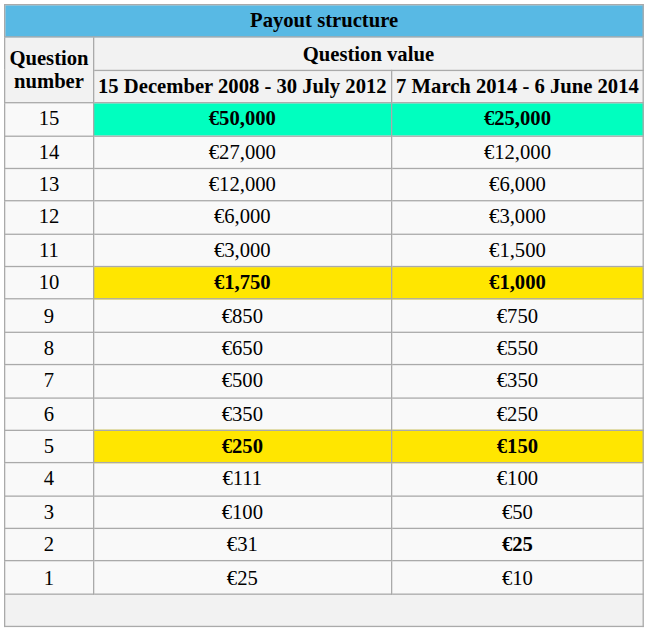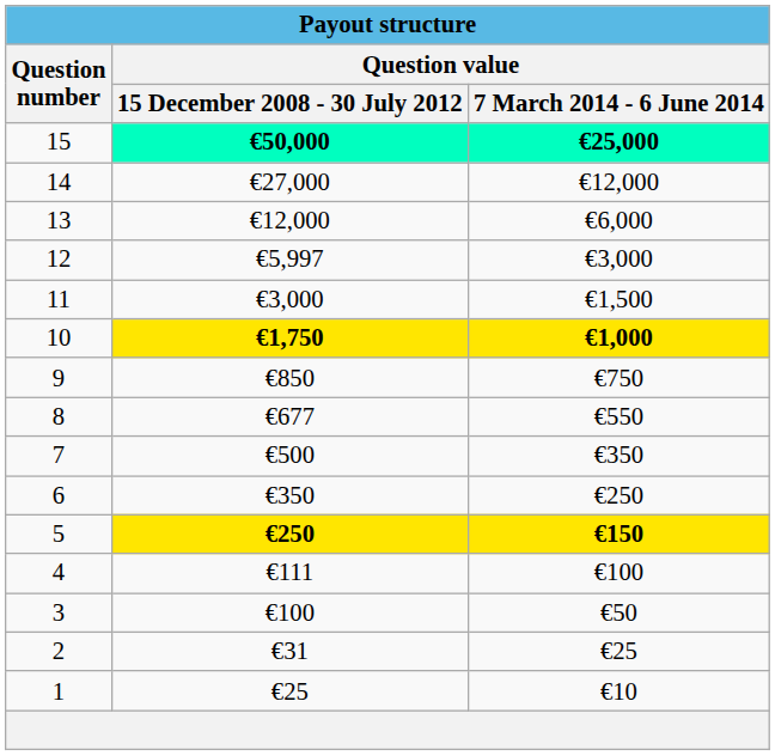 <table class="wikitable" style="text-align: center;">
 <tr>
 <th colspan=3 style="background: #58B9E4">Payout structure</th>
 </tr>
 <tr>
 <th rowspan=2>Question<br>number</th>
 <th colspan=2>Question value</th>
 </tr>
 <tr>
 <th>15 December 2008 - 30 July 2012</th>
 <th>7 March 2014 - 6 June 2014</th>
 </tr>
 <tr>
 <td>15</td>
 <td style="background: #00FFBF"><strong>€50,000</strong></td>
 <td style="background: #00FFBF"><strong>€25,000</strong></td>
 </tr>
 <tr>
 <td>14</td>
 <td>€27,000</td>
 <td>€12,000</td>
 </tr>
 <tr>
 <td>13</td>
 <td>€12,000</td>
 <td>€6,000</td>
 </tr>
 <tr>
 <td>12</td>
-<td>€6,000</td>
+<td>€5,997</td>
 <td>€3,000</td>
 </tr>
 <tr>
 <td>11</td>
 <td>€3,000</td>
 <td>€1,500</td>
 </tr>
 <tr>
 <td>10</td>
 <td style="background: #FFE600"><strong>€1,750</strong></td>
 <td style="background: #FFE600"><strong>€1,000</strong></td>
 </tr>
 <tr>
 <td>9</td>
 <td>€850</td>
 <td>€750</td>
 </tr>
 <tr>
 <td>8</td>
-<td>€650</td>
+<td>€677</td>
 <td>€550</td>
 </tr>
 <tr>
 <td>7</td>
 <td>€500</td>
 <td>€350</td>
 </tr>
 <tr>
 <td>6</td>
 <td>€350</td>
 <td>€250</td>
 </tr>
 <tr>
 <td>5</td>
 <td style="background: #FFE600"><strong>€250</strong></td>
 <td style="background: #FFE600"><strong>€150</strong></td>
 </tr>
 <tr>
 <td>4</td>
 <td>€111</td>
 <td>€100</td>
 </tr>
 <tr>
 <td>3</td>
 <td>€100</td>
 <td>€50</td>
 </tr>
 <tr>
 <td>2</td>
 <td>€31</td>
-<td><strong>€25</strong></td>
+<td>€25</td>
 </tr>
 <tr>
 <td>1</td>
 <td>€25</td>
 <td>€10</td>
 </tr>
 <tr>
 <th colspan=3 style="text-align:left"><br></th>
 </tr>
 </table>
